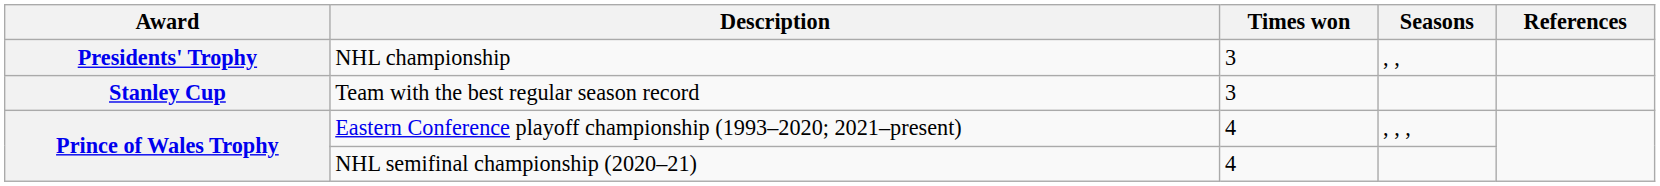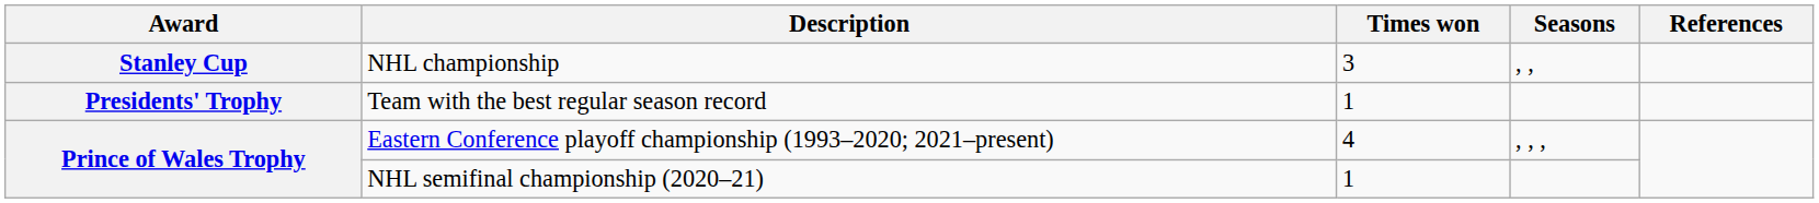 <table class="wikitable" width="75%">
 <tr>
 <th scope="col">Award</th>
 <th scope="col">Description</th>
 <th scope="col">Times won</th>
 <th scope="col">Seasons</th>
 <th scope="col">References</th>
 </tr>
 <tr>
-<th scope="row"><a href='#'>Presidents' Trophy</a></th>
+<th scope="row"><a href='#'>Stanley Cup</a></th>
 <td>NHL championship</td>
 <td>3</td>
 <td>, , </td>
 <td></td>
 </tr>
 <tr>
-<th scope="row"><a href='#'>Stanley Cup</a></th>
+<th scope="row"><a href='#'>Presidents' Trophy</a></th>
 <td>Team with the best regular season record</td>
-<td>3</td>
+<td>1</td>
 <td></td>
 <td></td>
 </tr>
 <tr>
 <th scope="row" rowspan=2><a href='#'>Prince of Wales Trophy</a></th>
 <td><a href='#'>Eastern Conference</a> playoff championship (1993–2020; 2021–present)</td>
 <td>4</td>
 <td>, , , </td>
 <td rowspan=2></td>
 </tr>
 <tr>
 <td>NHL semifinal championship (2020–21)</td>
-<td>4</td>
+<td>1</td>
 <td></td>
 </tr>
 </table>
